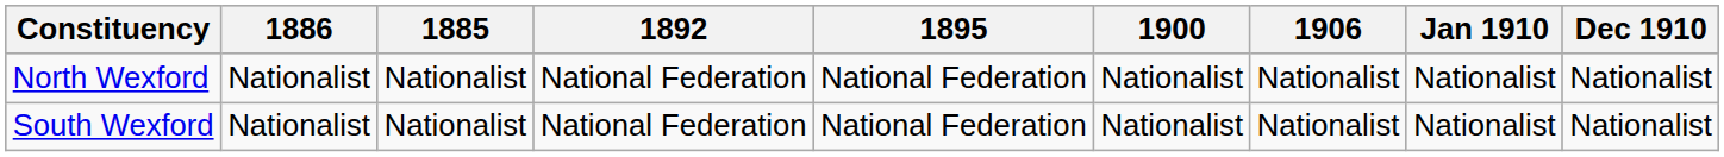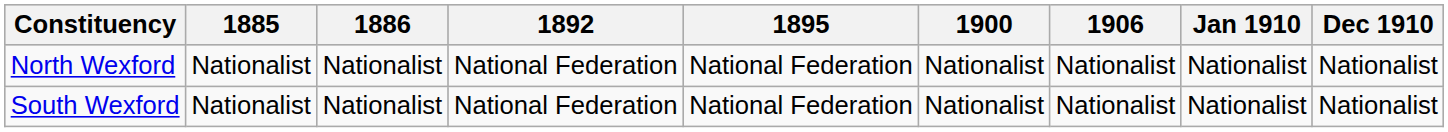 <table class="wikitable sortable">
 <tr>
 <th>Constituency</th>
+<th>1885</th>
 <th>1886</th>
-<th>1885</th>
 <th>1892</th>
 <th>1895</th>
 <th>1900</th>
 <th>1906</th>
 <th>Jan 1910</th>
 <th>Dec 1910</th>
 </tr>
 <tr>
 <td><a href='#'>North Wexford</a></td>
 <td bgcolor=>Nationalist</td>
 <td bgcolor=>Nationalist</td>
 <td bgcolor=>National Federation</td>
 <td bgcolor=>National Federation</td>
 <td bgcolor=>Nationalist</td>
 <td bgcolor=>Nationalist</td>
 <td bgcolor=>Nationalist</td>
 <td bgcolor=>Nationalist</td>
 </tr>
 <tr>
 <td><a href='#'>South Wexford</a></td>
 <td bgcolor=>Nationalist</td>
 <td bgcolor=>Nationalist</td>
 <td bgcolor=>National Federation</td>
 <td bgcolor=>National Federation</td>
 <td bgcolor=>Nationalist</td>
 <td bgcolor=>Nationalist</td>
 <td bgcolor=>Nationalist</td>
 <td bgcolor=>Nationalist</td>
 </tr>
 </table>
